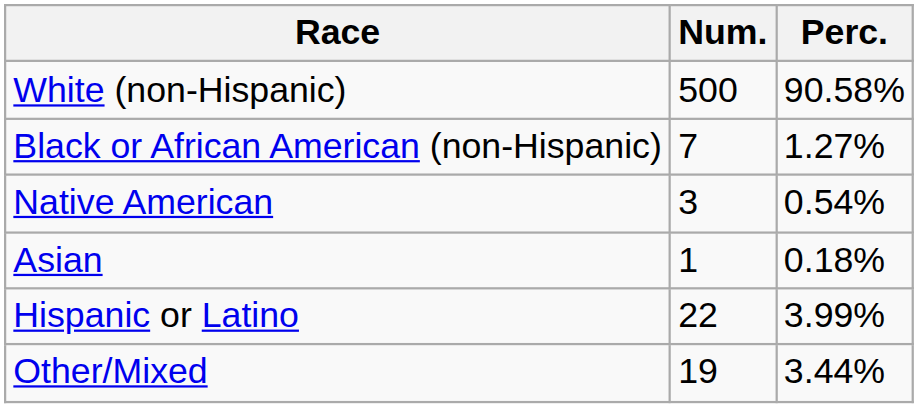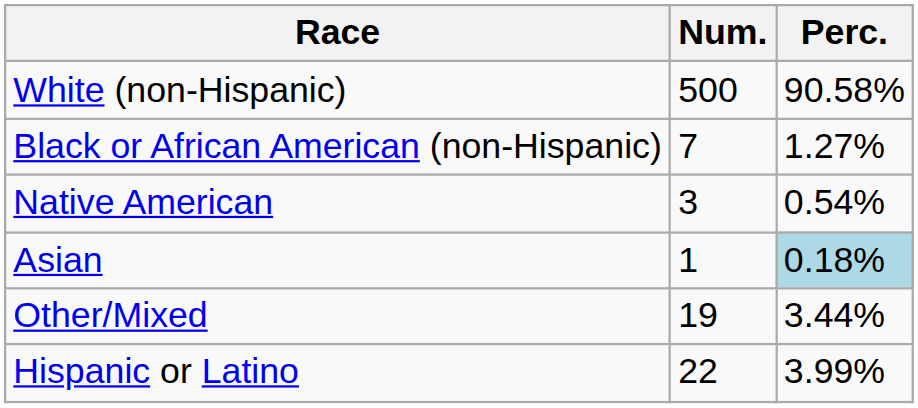 <table class="wikitable">
 <tr>
 <th>Race</th>
 <th>Num.</th>
 <th>Perc.</th>
 </tr>
 <tr>
 <td><a href='#'>White</a> (non-Hispanic)</td>
 <td>500</td>
 <td>90.58%</td>
 </tr>
 <tr>
 <td><a href='#'>Black or African American</a> (non-Hispanic)</td>
 <td>7</td>
 <td>1.27%</td>
 </tr>
 <tr>
 <td><a href='#'>Native American</a></td>
 <td>3</td>
 <td>0.54%</td>
 </tr>
 <tr>
 <td><a href='#'>Asian</a></td>
 <td>1</td>
-<td>0.18%</td>
+<td style="background: lightblue;">0.18%</td>
+</tr>
+<tr>
+<td><a href='#'>Other/Mixed</a></td>
+<td>19</td>
+<td>3.44%</td>
 </tr>
 <tr>
 <td><a href='#'>Hispanic</a> or <a href='#'>Latino</a></td>
 <td>22</td>
 <td>3.99%</td>
 </tr>
-<tr>
-<td><a href='#'>Other/Mixed</a></td>
-<td>19</td>
-<td>3.44%</td>
-</tr>
 </table>
